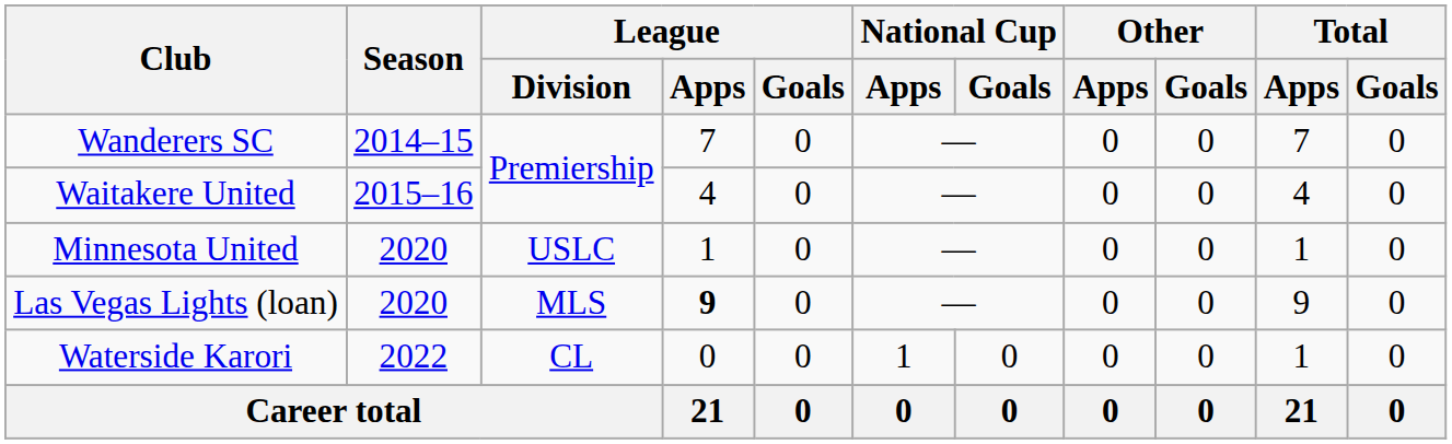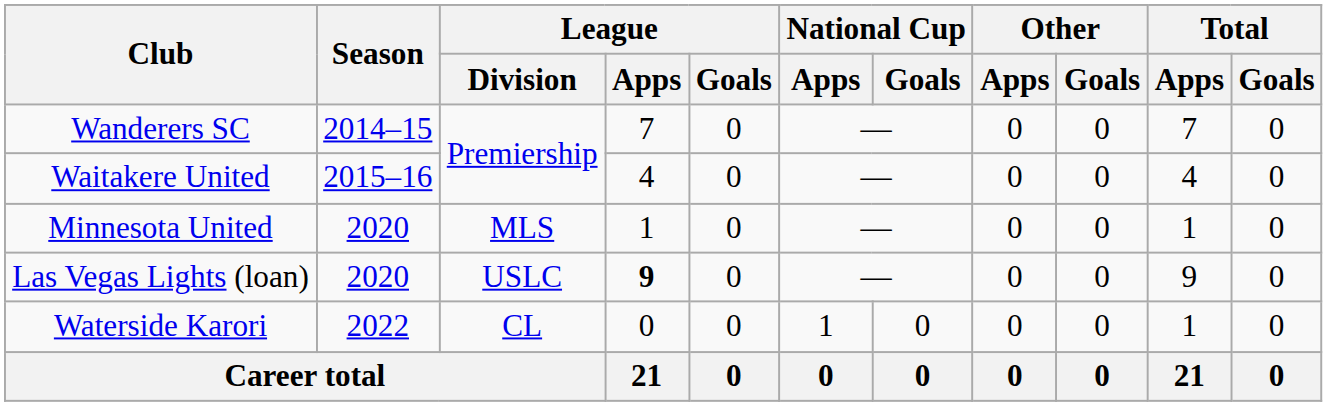 <table class="wikitable" style="text-align:center">
 <tr>
 <th rowspan="2">Club</th>
 <th rowspan="2">Season</th>
 <th colspan="3">League</th>
 <th colspan="2">National Cup</th>
 <th colspan="2">Other</th>
 <th colspan="2">Total</th>
 </tr>
 <tr>
 <th>Division</th>
 <th>Apps</th>
 <th>Goals</th>
 <th>Apps</th>
 <th>Goals</th>
 <th>Apps</th>
 <th>Goals</th>
 <th>Apps</th>
 <th>Goals</th>
 </tr>
 <tr>
 <td><a href='#'>Wanderers SC</a></td>
 <td><a href='#'>2014–15</a></td>
 <td rowspan="2"><a href='#'>Premiership</a></td>
 <td>7</td>
 <td>0</td>
 <td colspan="2">—</td>
 <td>0</td>
 <td>0</td>
 <td>7</td>
 <td>0</td>
 </tr>
 <tr>
 <td><a href='#'>Waitakere United</a></td>
 <td><a href='#'>2015–16</a></td>
 <td>4</td>
 <td>0</td>
 <td colspan="2">—</td>
 <td>0</td>
 <td>0</td>
 <td>4</td>
 <td>0</td>
 </tr>
 <tr>
 <td><a href='#'>Minnesota United</a></td>
 <td><a href='#'>2020</a></td>
-<td><a href='#'>USLC</a></td>
+<td><a href='#'>MLS</a></td>
 <td>1</td>
 <td>0</td>
 <td colspan="2">—</td>
 <td>0</td>
 <td>0</td>
 <td>1</td>
 <td>0</td>
 </tr>
 <tr>
 <td><a href='#'>Las Vegas Lights</a> (loan)</td>
 <td><a href='#'>2020</a></td>
-<td><a href='#'>MLS</a></td>
+<td><a href='#'>USLC</a></td>
 <td><strong>9</strong></td>
 <td>0</td>
 <td colspan="2">—</td>
 <td>0</td>
 <td>0</td>
 <td>9</td>
 <td>0</td>
 </tr>
 <tr>
 <td><a href='#'>Waterside Karori</a></td>
 <td><a href='#'>2022</a></td>
 <td><a href='#'>CL</a></td>
 <td>0</td>
 <td>0</td>
 <td>1</td>
 <td>0</td>
 <td>0</td>
 <td>0</td>
 <td>1</td>
 <td>0</td>
 </tr>
 <tr>
 <th colspan="3">Career total</th>
 <th>21</th>
 <th>0</th>
 <th>0</th>
 <th>0</th>
 <th>0</th>
 <th>0</th>
 <th>21</th>
 <th>0</th>
 </tr>
 </table>
